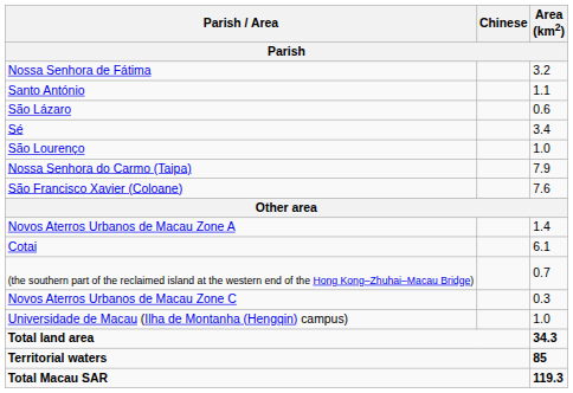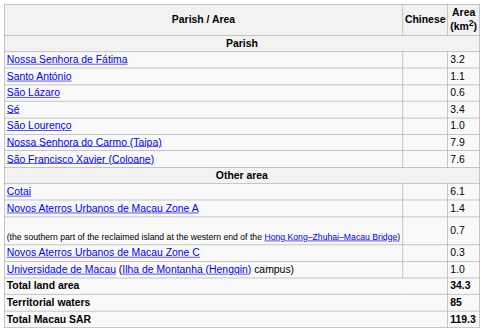 <table class="wikitable ">
 <tr>
 <th>Parish / Area</th>
 <th>Chinese</th>
 <th>Area<br>(km<sup>2</sup>)</th>
 </tr>
 <tr>
 <th colspan="3">Parish</th>
 </tr>
 <tr>
 <td><a href='#'>Nossa Senhora de Fátima</a></td>
 <td></td>
 <td>3.2</td>
 </tr>
 <tr>
 <td><a href='#'>Santo António</a></td>
 <td></td>
 <td>1.1</td>
 </tr>
 <tr>
 <td><a href='#'>São Lázaro</a></td>
 <td></td>
 <td>0.6</td>
 </tr>
 <tr>
 <td><a href='#'>Sé</a></td>
 <td></td>
 <td>3.4</td>
 </tr>
 <tr>
 <td><a href='#'>São Lourenço</a></td>
 <td></td>
 <td>1.0</td>
 </tr>
 <tr>
 <td><a href='#'>Nossa Senhora do Carmo (Taipa)</a></td>
 <td></td>
 <td>7.9</td>
 </tr>
 <tr>
 <td><a href='#'>São Francisco Xavier (Coloane)</a></td>
 <td></td>
 <td>7.6</td>
 </tr>
 <tr>
 <th colspan="3">Other area</th>
 </tr>
 <tr>
+<td><a href='#'>Cotai</a></td>
+<td></td>
+<td>6.1</td>
+</tr>
+<tr>
 <td><a href='#'>Novos Aterros Urbanos de Macau Zone A</a></td>
 <td></td>
 <td>1.4</td>
-</tr>
-<tr>
-<td><a href='#'>Cotai</a></td>
-<td></td>
-<td>6.1</td>
 </tr>
 <tr>
 <td><br><small>(the southern part of the reclaimed island at the western end of the <a href='#'>Hong Kong–Zhuhai–Macau Bridge</a>)</small></td>
 <td></td>
 <td>0.7</td>
 </tr>
 <tr>
 <td><a href='#'>Novos Aterros Urbanos de Macau Zone C</a></td>
 <td></td>
 <td>0.3</td>
 </tr>
 <tr>
 <td><a href='#'>Universidade de Macau</a> (<a href='#'>Ilha de Montanha (Hengqin)</a> campus)</td>
 <td></td>
 <td>1.0</td>
 </tr>
 <tr>
 <td colspan="2"><strong>Total land area</strong></td>
 <td><strong>34.3</strong></td>
 </tr>
 <tr>
 <td colspan="2"><strong>Territorial waters</strong></td>
 <td><strong>85</strong></td>
 </tr>
 <tr>
 <td colspan="2"><strong>Total Macau SAR</strong></td>
 <td><strong>119.3</strong></td>
 </tr>
 </table>
